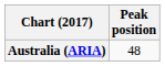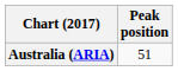 <table class="wikitable plainrowheaders" style="text-align:center">
 <tr>
 <th>Chart (2017)</th>
 <th>Peak<br>position</th>
 </tr>
 <tr>
 <th scope="row">Australia (<a href='#'>ARIA</a>)</th>
-<td>48</td>
+<td>51</td>
 </tr>
 </table>
